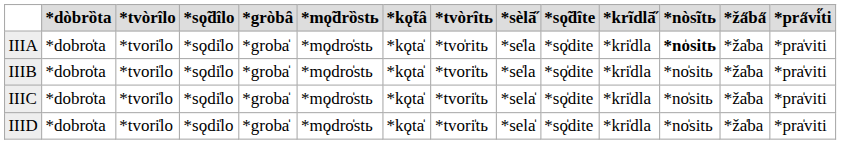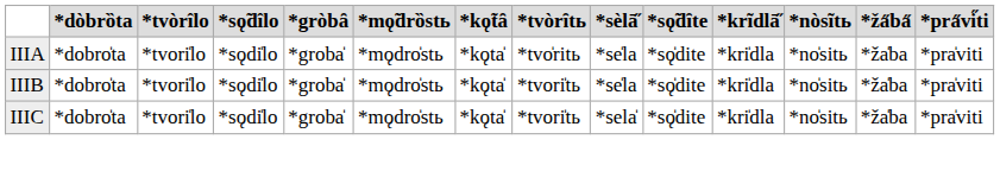 <table class="wikitable">
 <tr>
 <th style="background-color: #ffffff;"></th>
 <th style="background-color: #DDDDDD;">*dòbrȍta</th>
 <th style="background-color: #DDDDDD;">*tvòrîlo</th>
 <th style="background-color: #DDDDDD;">*sǫ̃dîlo</th>
 <th style="background-color: #DDDDDD;">*gròbȃ</th>
 <th style="background-color: #DDDDDD;">*mǫ̃drȍstь</th>
 <th style="background-color: #DDDDDD;">*kǫ̃tȃ</th>
 <th style="background-color: #DDDDDD;">*tvòrȋtь</th>
 <th style="background-color: #DDDDDD;">*sèlā̋</th>
 <th style="background-color: #DDDDDD;">*sǫ̃dȋte</th>
 <th style="background-color: #DDDDDD;">*krĩdlā̋</th>
 <th style="background-color: #DDDDDD;">*nòsĩtь</th>
 <th style="background-color: #DDDDDD;">*ža̋ba̋</th>
 <th style="background-color: #DDDDDD;">*pra̋vi̋ti</th>
 </tr>
 <tr>
 <td style="background-color: #EEEEEE;">IIIА</td>
 <td style="background-color: #ffffff;">*dobro̍ta</td>
 <td style="background-color: #ffffff;">*tvori̍lo</td>
 <td style="background-color: #ffffff;">*sǫdi̍lo</td>
 <td style="background-color: #ffffff;">*groba̍</td>
 <td style="background-color: #ffffff;">*mǫdro̍stь</td>
 <td style="background-color: #ffffff;">*kǫta̍</td>
 <td style="background-color: #ffffff;">*tvo̍ritь</td>
 <td style="background-color: #ffffff;">*se̍la</td>
 <td style="background-color: #ffffff;">*sǫ̍dite</td>
 <td style="background-color: #ffffff;">*kri̍dla</td>
-<td style="background-color: #ffffff;"><strong>*no̍sitь</strong></td>
+<td style="background-color: #ffffff;">*no̍sitь</td>
 <td style="background-color: #ffffff;">*ža̍ba</td>
 <td style="background-color: #ffffff;">*pra̍viti</td>
 </tr>
 <tr>
 <td style="background-color: #EEEEEE;">IIIB</td>
 <td style="background-color: #ffffff;">*dobro̍ta</td>
 <td style="background-color: #ffffff;">*tvori̍lo</td>
 <td style="background-color: #ffffff;">*sǫdi̍lo</td>
 <td style="background-color: #ffffff;">*groba̍</td>
 <td style="background-color: #ffffff;">*mǫdro̍stь</td>
 <td style="background-color: #ffffff;">*kǫta̍</td>
 <td style="background-color: #ffffff;">*tvori̍tь</td>
 <td style="background-color: #ffffff;">*se̍la</td>
 <td style="background-color: #ffffff;">*sǫ̍dite</td>
 <td style="background-color: #ffffff;">*kri̍dla</td>
 <td style="background-color: #ffffff;">*no̍sitь</td>
 <td style="background-color: #ffffff;">*ža̍ba</td>
 <td style="background-color: #ffffff;">*pra̍viti</td>
 </tr>
 <tr>
 <td style="background-color: #EEEEEE;">IIIC</td>
 <td style="background-color: #ffffff;">*dobro̍ta</td>
 <td style="background-color: #ffffff;">*tvori̍lo</td>
 <td style="background-color: #ffffff;">*sǫdi̍lo</td>
 <td style="background-color: #ffffff;">*groba̍</td>
 <td style="background-color: #ffffff;">*mǫdro̍stь</td>
 <td style="background-color: #ffffff;">*kǫta̍</td>
 <td style="background-color: #ffffff;">*tvori̍tь</td>
 <td style="background-color: #ffffff;">*sela̍</td>
 <td style="background-color: #ffffff;">*sǫ̍dite</td>
 <td style="background-color: #ffffff;">*kri̍dla</td>
 <td style="background-color: #ffffff;">*no̍sitь</td>
 <td style="background-color: #ffffff;">*ža̍ba</td>
 <td style="background-color: #ffffff;">*pra̍viti</td>
 </tr>
-<tr>
-<td style="background-color: #EEEEEE;">IIID</td>
-<td style="background-color: #ffffff;">*dobro̍ta</td>
-<td style="background-color: #ffffff;">*tvori̍lo</td>
-<td style="background-color: #ffffff;">*sǫdi̍lo</td>
-<td style="background-color: #ffffff;">*groba̍</td>
-<td style="background-color: #ffffff;">*mǫdro̍stь</td>
-<td style="background-color: #ffffff;">*kǫta̍</td>
-<td style="background-color: #ffffff;">*tvori̍tь</td>
-<td style="background-color: #ffffff;">*sela̍</td>
-<td style="background-color: #ffffff;">*sǫ̍dite</td>
-<td style="background-color: #ffffff;">*kri̍dla</td>
-<td style="background-color: #ffffff;">*no̍sitь</td>
-<td style="background-color: #ffffff;">*ža̍ba</td>
-<td style="background-color: #ffffff;">*pra̍viti</td>
-</tr>
 </table>
